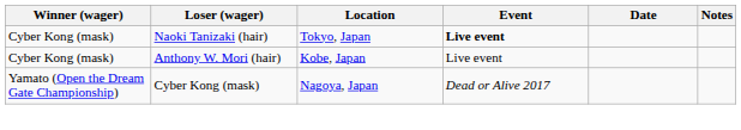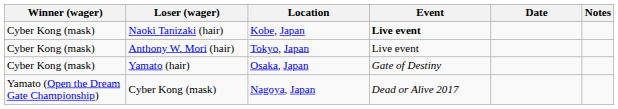 <table class="wikitable sortable" width=100%>
 <tr>
 <th width=20%>Winner (wager)</th>
 <th width=20%>Loser (wager)</th>
 <th width=20%>Location</th>
 <th width=20%>Event</th>
 <th width=15%>Date</th>
 <th width=5%>Notes</th>
 </tr>
 <tr>
 <td>Cyber Kong (mask)</td>
 <td><a href='#'>Naoki Tanizaki</a> (hair)</td>
-<td><a href='#'>Tokyo</a>, <a href='#'>Japan</a></td>
+<td><a href='#'>Kobe</a>, <a href='#'>Japan</a></td>
 <td><strong>Live event</strong></td>
 <td></td>
 <td></td>
 </tr>
 <tr>
 <td>Cyber Kong (mask)</td>
 <td><a href='#'>Anthony W. Mori</a> (hair)</td>
-<td><a href='#'>Kobe</a>, <a href='#'>Japan</a></td>
+<td><a href='#'>Tokyo</a>, <a href='#'>Japan</a></td>
 <td>Live event</td>
+<td></td>
+<td></td>
+</tr>
+<tr>
+<td>Cyber Kong (mask)</td>
+<td><a href='#'>Yamato</a> (hair)</td>
+<td><a href='#'>Osaka</a>, <a href='#'>Japan</a></td>
+<td><em>Gate of Destiny</em></td>
 <td></td>
 <td></td>
 </tr>
 <tr>
 <td>Yamato (<a href='#'>Open the Dream Gate Championship</a>)</td>
 <td>Cyber Kong (mask)</td>
 <td><a href='#'>Nagoya</a>, <a href='#'>Japan</a></td>
 <td><em>Dead or Alive 2017</em></td>
 <td></td>
 <td></td>
 </tr>
 </table>
